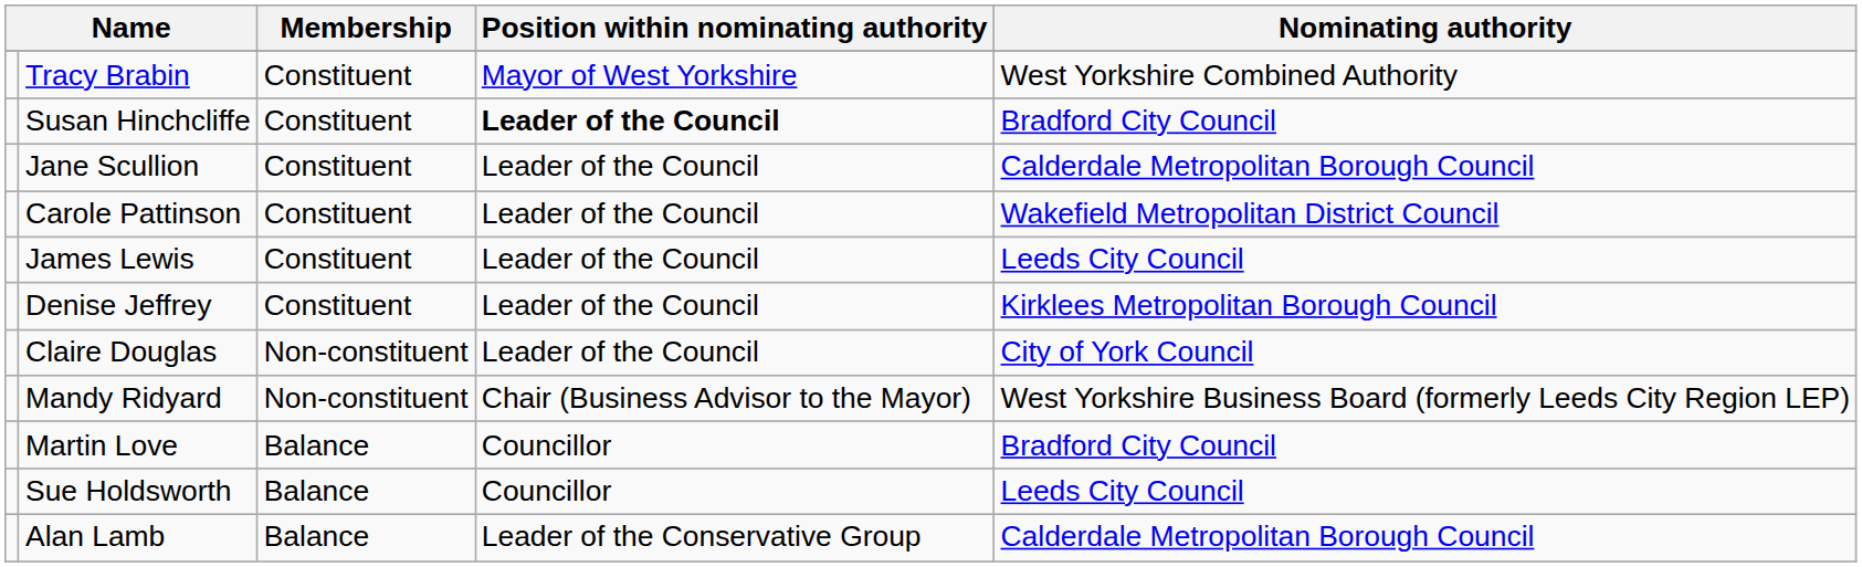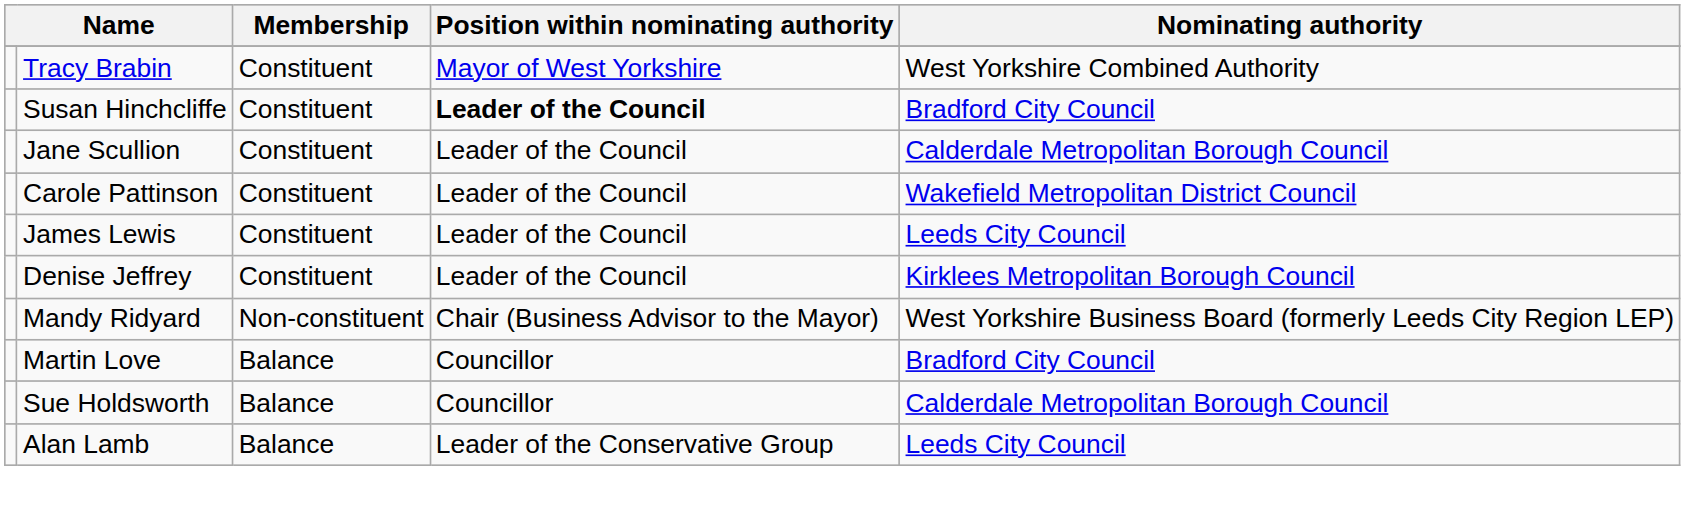 <table class="wikitable sortable">
 <tr>
 <th colspan=2>Name</th>
 <th>Membership</th>
 <th>Position within nominating authority</th>
 <th>Nominating authority</th>
 </tr>
 <tr>
 </tr>
 <tr>
 <td style=background:></td>
 <td><a href='#'>Tracy Brabin</a></td>
 <td>Constituent</td>
 <td><a href='#'>Mayor of West Yorkshire</a></td>
 <td>West Yorkshire Combined Authority</td>
 </tr>
 <tr>
 <td style=background:></td>
 <td>Susan Hinchcliffe</td>
 <td>Constituent</td>
 <td><strong>Leader of the Council</strong></td>
 <td><a href='#'>Bradford City Council</a></td>
 </tr>
 <tr>
 <td style=background:></td>
 <td>Jane Scullion</td>
 <td>Constituent</td>
 <td>Leader of the Council</td>
 <td><a href='#'>Calderdale Metropolitan Borough Council</a></td>
 </tr>
 <tr>
 <td style=background:></td>
 <td>Carole Pattinson</td>
 <td>Constituent</td>
 <td>Leader of the Council</td>
 <td><a href='#'>Wakefield Metropolitan District Council</a></td>
 </tr>
 <tr>
 <td style=background:></td>
 <td>James Lewis</td>
 <td>Constituent</td>
 <td>Leader of the Council</td>
 <td><a href='#'>Leeds City Council</a></td>
 </tr>
 <tr>
 <td style=background:></td>
 <td>Denise Jeffrey</td>
 <td>Constituent</td>
 <td>Leader of the Council</td>
 <td><a href='#'>Kirklees Metropolitan Borough Council</a></td>
 </tr>
 <tr>
-<td style=background:></td>
-<td>Claire Douglas</td>
-<td>Non-constituent</td>
-<td>Leader of the Council</td>
-<td><a href='#'>City of York Council</a></td>
-</tr>
-<tr>
 <td></td>
 <td>Mandy Ridyard</td>
 <td>Non-constituent</td>
 <td>Chair (Business Advisor to the Mayor)</td>
 <td>West Yorkshire Business Board (formerly Leeds City Region LEP)</td>
 </tr>
 <tr>
 <td style=background:></td>
 <td>Martin Love</td>
 <td>Balance</td>
 <td>Councillor</td>
 <td><a href='#'>Bradford City Council</a></td>
 </tr>
 <tr>
 <td style=background:></td>
 <td>Sue Holdsworth</td>
 <td>Balance</td>
 <td>Councillor</td>
-<td><a href='#'>Leeds City Council</a></td>
+<td><a href='#'>Calderdale Metropolitan Borough Council</a></td>
 </tr>
 <tr>
 <td style=background:></td>
 <td>Alan Lamb</td>
 <td>Balance</td>
 <td>Leader of the Conservative Group</td>
-<td><a href='#'>Calderdale Metropolitan Borough Council</a></td>
+<td><a href='#'>Leeds City Council</a></td>
 </tr>
 </table>
